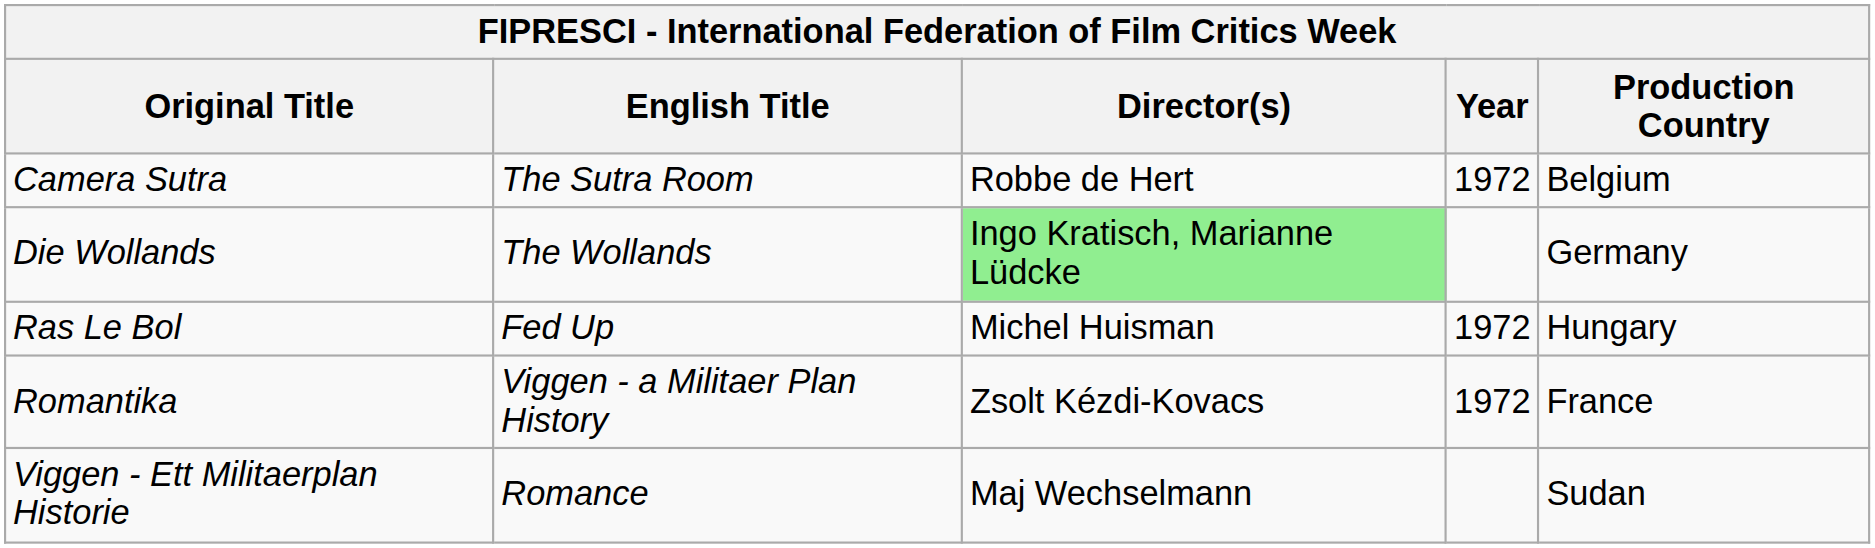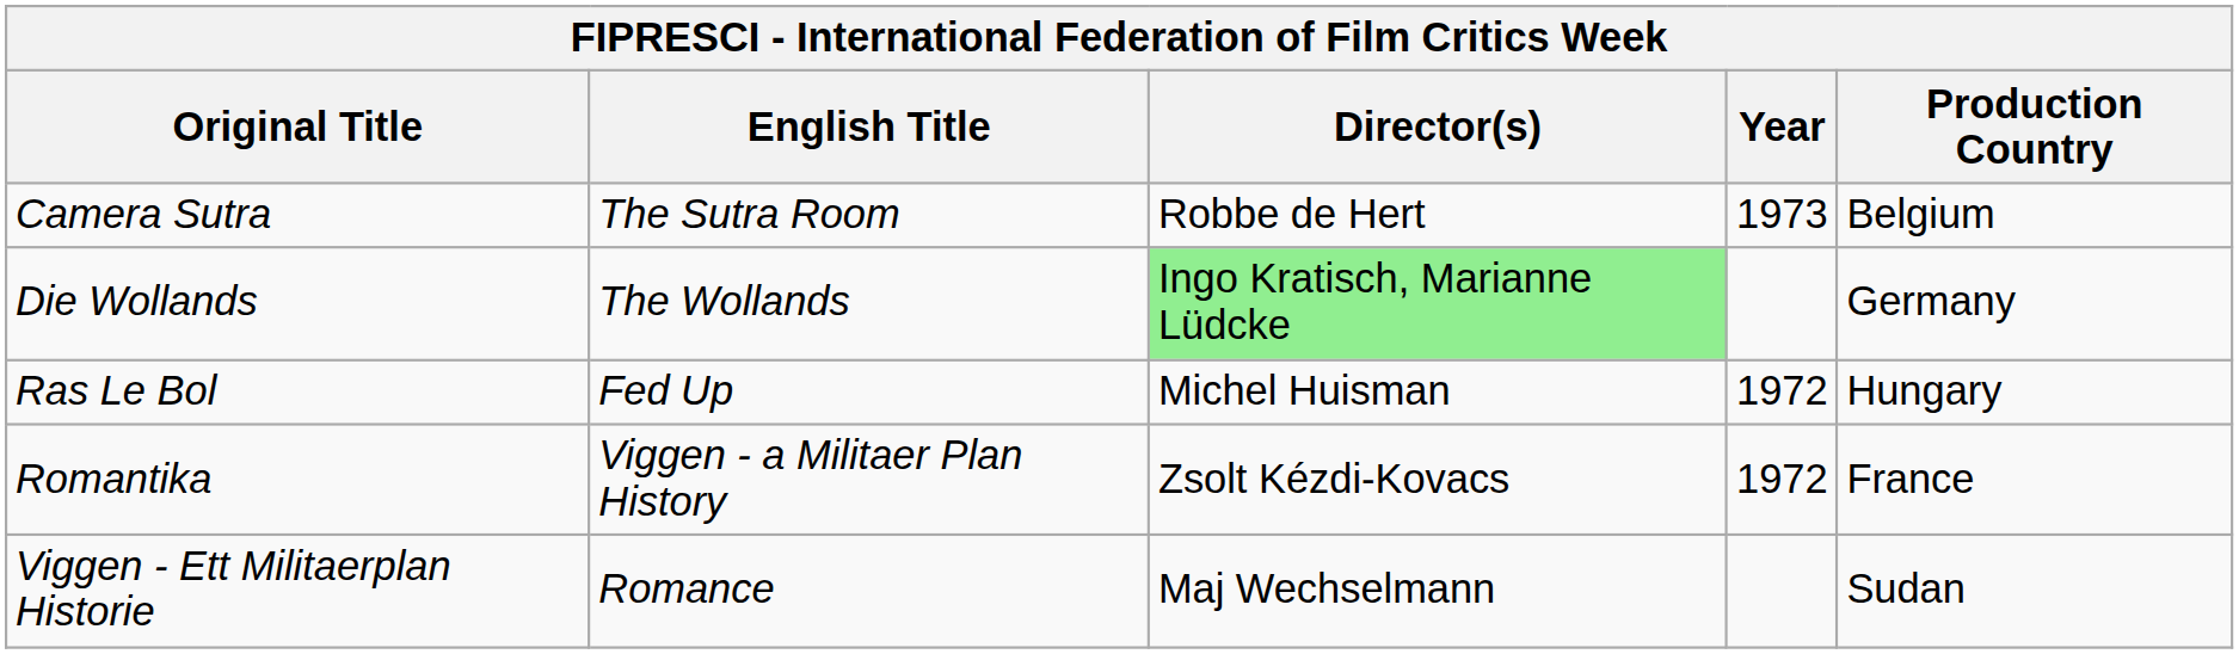 <table class="wikitable">
 <tr>
 <th colspan="5">FIPRESCI - International Federation of Film Critics Week</th>
 </tr>
 <tr>
 <th>Original Title</th>
 <th>English Title</th>
 <th>Director(s)</th>
 <th>Year</th>
 <th>Production Country</th>
 </tr>
 <tr>
 <td><em>Camera Sutra</em></td>
 <td><em>The Sutra Room</em></td>
 <td>Robbe de Hert</td>
-<td>1972</td>
+<td>1973</td>
 <td>Belgium</td>
 </tr>
 <tr>
 <td><em>Die Wollands</em></td>
 <td><em>The Wollands</em></td>
 <td style="background: lightgreen;">Ingo Kratisch, Marianne Lüdcke</td>
 <td></td>
 <td>Germany</td>
 </tr>
 <tr>
 <td><em>Ras Le Bol</em></td>
 <td><em>Fed Up</em></td>
 <td>Michel Huisman</td>
 <td>1972</td>
 <td>Hungary</td>
 </tr>
 <tr>
 <td><em>Romantika</em></td>
 <td><em>Viggen - a Militaer Plan History</em></td>
 <td>Zsolt Kézdi-Kovacs</td>
 <td>1972</td>
 <td>France</td>
 </tr>
 <tr>
 <td><em>Viggen - Ett Militaerplan Historie</em></td>
 <td><em>Romance</em></td>
 <td>Maj Wechselmann</td>
 <td></td>
 <td>Sudan</td>
 </tr>
 </table>
